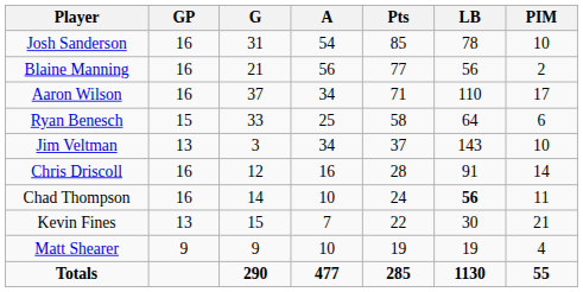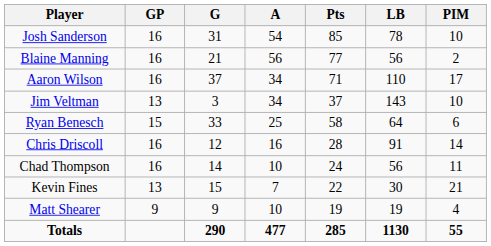 <table class="wikitable sortable">
 <tr align=center>
 <th width="20%">Player</th>
 <th width="10%">GP</th>
 <th width="10%">G</th>
 <th width="10%">A</th>
 <th width="10%">Pts</th>
 <th width="10%">LB</th>
 <th width="10%">PIM</th>
 </tr>
 <tr align=center>
 <td><a href='#'>Josh Sanderson</a></td>
 <td>16</td>
 <td>31</td>
 <td>54</td>
 <td>85</td>
 <td>78</td>
 <td>10</td>
 </tr>
 <tr align=center>
 <td><a href='#'>Blaine Manning</a></td>
 <td>16</td>
 <td>21</td>
 <td>56</td>
 <td>77</td>
 <td>56</td>
 <td>2</td>
 </tr>
 <tr align=center>
 <td><a href='#'>Aaron Wilson</a></td>
 <td>16</td>
 <td>37</td>
 <td>34</td>
 <td>71</td>
 <td>110</td>
 <td>17</td>
 </tr>
 <tr align=center>
+<td><a href='#'>Jim Veltman</a></td>
+<td>13</td>
+<td>3</td>
+<td>34</td>
+<td>37</td>
+<td>143</td>
+<td>10</td>
+</tr>
+<tr align=center>
 <td><a href='#'>Ryan Benesch</a></td>
 <td>15</td>
 <td>33</td>
 <td>25</td>
 <td>58</td>
 <td>64</td>
 <td>6</td>
-</tr>
-<tr align=center>
-<td><a href='#'>Jim Veltman</a></td>
-<td>13</td>
-<td>3</td>
-<td>34</td>
-<td>37</td>
-<td>143</td>
-<td>10</td>
 </tr>
 <tr align=center>
 <td><a href='#'>Chris Driscoll</a></td>
 <td>16</td>
 <td>12</td>
 <td>16</td>
 <td>28</td>
 <td>91</td>
 <td>14</td>
 </tr>
 <tr align=center>
 <td>Chad Thompson</td>
 <td>16</td>
 <td>14</td>
 <td>10</td>
 <td>24</td>
-<td><strong>56</strong></td>
+<td>56</td>
 <td>11</td>
 </tr>
 <tr align=center>
 <td>Kevin Fines</td>
 <td>13</td>
 <td>15</td>
 <td>7</td>
 <td>22</td>
 <td>30</td>
 <td>21</td>
 </tr>
 <tr align=center>
 <td><a href='#'>Matt Shearer</a></td>
 <td>9</td>
 <td>9</td>
 <td>10</td>
 <td>19</td>
 <td>19</td>
 <td>4</td>
 </tr>
 <tr align=center>
 <td><strong>Totals</strong></td>
 <td></td>
 <td><strong>290</strong></td>
 <td><strong>477</strong></td>
 <td><strong>285</strong></td>
 <td><strong>1130</strong></td>
 <td><strong>55</strong></td>
 </tr>
 </table>
